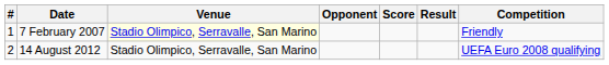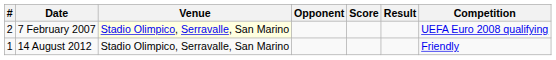 <table class="wikitable" style="font-size:95%;">
 <tr>
 <th>#</th>
 <th>Date</th>
 <th>Venue</th>
 <th>Opponent</th>
 <th>Score</th>
 <th>Result</th>
 <th>Competition</th>
 </tr>
 <tr>
-<td>1</td>
+<td>2</td>
 <td>7 February 2007</td>
 <td style="background: lightyellow;"><a href='#'>Stadio Olimpico</a>, <a href='#'>Serravalle</a>, San Marino</td>
 <td></td>
 <td></td>
 <td></td>
-<td><a href='#'>Friendly</a></td>
+<td><a href='#'>UEFA Euro 2008 qualifying</a></td>
 </tr>
 <tr>
-<td>2</td>
+<td>1</td>
 <td>14 August 2012</td>
 <td>Stadio Olimpico, Serravalle, San Marino</td>
 <td></td>
 <td></td>
 <td></td>
-<td><a href='#'>UEFA Euro 2008 qualifying</a></td>
+<td><a href='#'>Friendly</a></td>
 </tr>
 </table>
